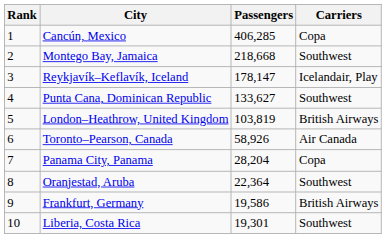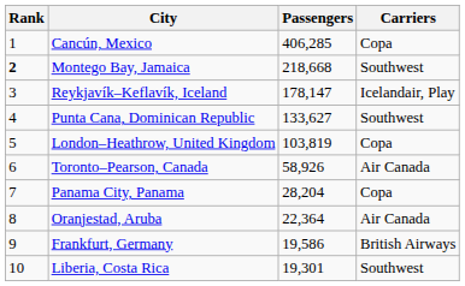 <table class="wikitable sortable" style="font-size: 95%">
 <tr>
 <th>Rank</th>
 <th>City</th>
 <th>Passengers</th>
 <th>Carriers</th>
 </tr>
 <tr>
 <td>1</td>
 <td> <a href='#'>Cancún, Mexico</a></td>
 <td>406,285</td>
 <td>Copa</td>
 </tr>
 <tr>
-<td>2</td>
+<td><strong>2</strong></td>
 <td> <a href='#'>Montego Bay, Jamaica</a></td>
 <td>218,668</td>
 <td>Southwest</td>
 </tr>
 <tr>
 <td>3</td>
 <td> <a href='#'>Reykjavík–Keflavík, Iceland</a></td>
 <td>178,147</td>
 <td>Icelandair, Play</td>
 </tr>
 <tr>
 <td>4</td>
 <td> <a href='#'>Punta Cana, Dominican Republic</a></td>
 <td>133,627</td>
 <td>Southwest</td>
 </tr>
 <tr>
 <td>5</td>
 <td> <a href='#'>London–Heathrow, United Kingdom</a></td>
 <td>103,819</td>
-<td>British Airways</td>
+<td>Copa</td>
 </tr>
 <tr>
 <td>6</td>
 <td> <a href='#'>Toronto–Pearson, Canada</a></td>
 <td>58,926</td>
 <td>Air Canada</td>
 </tr>
 <tr>
 <td>7</td>
 <td> <a href='#'>Panama City, Panama</a></td>
 <td>28,204</td>
 <td>Copa</td>
 </tr>
 <tr>
 <td>8</td>
 <td> <a href='#'>Oranjestad, Aruba</a></td>
 <td>22,364</td>
-<td>Southwest</td>
+<td>Air Canada</td>
 </tr>
 <tr>
 <td>9</td>
 <td> <a href='#'>Frankfurt, Germany</a></td>
 <td>19,586</td>
 <td>British Airways</td>
 </tr>
 <tr>
 <td>10</td>
 <td> <a href='#'>Liberia, Costa Rica</a></td>
 <td>19,301</td>
 <td>Southwest</td>
 </tr>
 </table>
